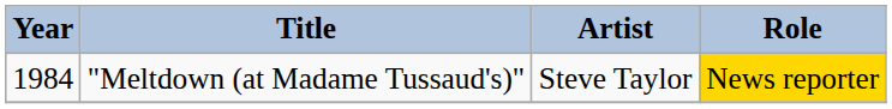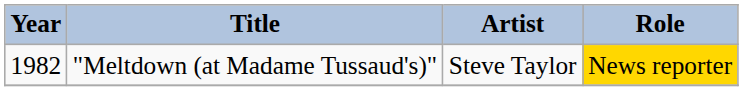 <table class="wikitable">
 <tr>
 <th style="background:#B0C4DE;">Year</th>
 <th style="background:#B0C4DE;">Title</th>
 <th style="background:#B0C4DE;">Artist</th>
 <th style="background:#B0C4DE;">Role</th>
 </tr>
 <tr>
-<td>1984</td>
+<td>1982</td>
 <td>"Meltdown (at Madame Tussaud's)"</td>
 <td>Steve Taylor</td>
 <td style="background: gold;">News reporter</td>
 </tr>
 <tr>
 </tr>
 </table>
